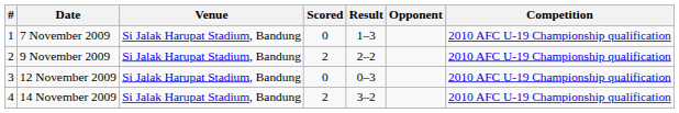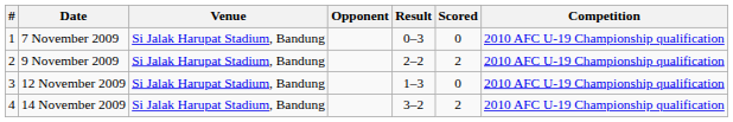 <table class="wikitable" style="font-size:90%; text-align: left;">
 <tr bgcolor="#CCCCCC" align="center">
 <th>#</th>
 <th>Date</th>
 <th>Venue</th>
+<th>Opponent</th>
+<th>Result</th>
 <th>Scored</th>
-<th>Result</th>
-<th>Opponent</th>
 <th>Competition</th>
 </tr>
 <tr>
 <td>1</td>
 <td>7 November 2009</td>
 <td><a href='#'>Si Jalak Harupat Stadium</a>, Bandung</td>
+<td></td>
+<td align=center>0–3</td>
 <td align=center>0</td>
-<td align=center>1–3</td>
-<td></td>
 <td><a href='#'>2010 AFC U-19 Championship qualification</a></td>
 </tr>
 <tr>
 <td>2</td>
 <td>9 November 2009</td>
 <td><a href='#'>Si Jalak Harupat Stadium</a>, Bandung</td>
+<td></td>
+<td align=center>2–2</td>
 <td align=center>2</td>
-<td align=center>2–2</td>
-<td></td>
 <td><a href='#'>2010 AFC U-19 Championship qualification</a></td>
 </tr>
 <tr>
 <td>3</td>
 <td>12 November 2009</td>
 <td><a href='#'>Si Jalak Harupat Stadium</a>, Bandung</td>
+<td></td>
+<td align=center>1–3</td>
 <td align=center>0</td>
-<td align=center>0–3</td>
-<td></td>
 <td><a href='#'>2010 AFC U-19 Championship qualification</a></td>
 </tr>
 <tr>
 <td>4</td>
 <td>14 November 2009</td>
 <td><a href='#'>Si Jalak Harupat Stadium</a>, Bandung</td>
+<td></td>
+<td align=center>3–2</td>
 <td align=center>2</td>
-<td align=center>3–2</td>
-<td></td>
 <td><a href='#'>2010 AFC U-19 Championship qualification</a></td>
 </tr>
 </table>
